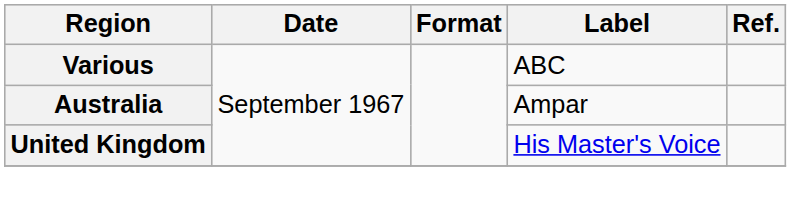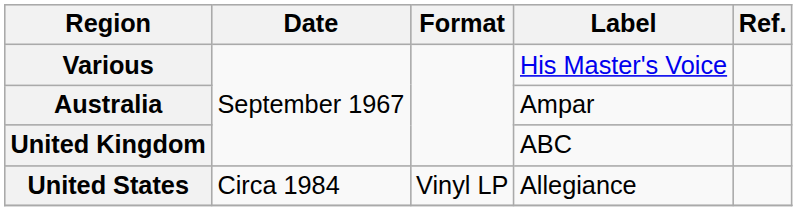 <table class="wikitable plainrowheaders">
 <tr>
 <th scope="col">Region</th>
 <th scope="col">Date</th>
 <th scope="col">Format</th>
 <th scope="col">Label</th>
 <th scope="col">Ref.</th>
 </tr>
 <tr>
 <th scope="row">Various</th>
 <td rowspan="3">September 1967</td>
 <td rowspan="3"></td>
-<td>ABC</td>
+<td><a href='#'>His Master's Voice</a></td>
 <td></td>
 </tr>
 <tr>
 <th scope="row">Australia</th>
 <td>Ampar</td>
 <td></td>
 </tr>
 <tr>
 <th scope="row">United Kingdom</th>
-<td><a href='#'>His Master's Voice</a></td>
+<td>ABC</td>
+<td></td>
+</tr>
+<tr>
+<th scope="row">United States</th>
+<td>Circa 1984</td>
+<td>Vinyl LP</td>
+<td>Allegiance</td>
 <td></td>
 </tr>
 <tr>
 </tr>
 </table>
